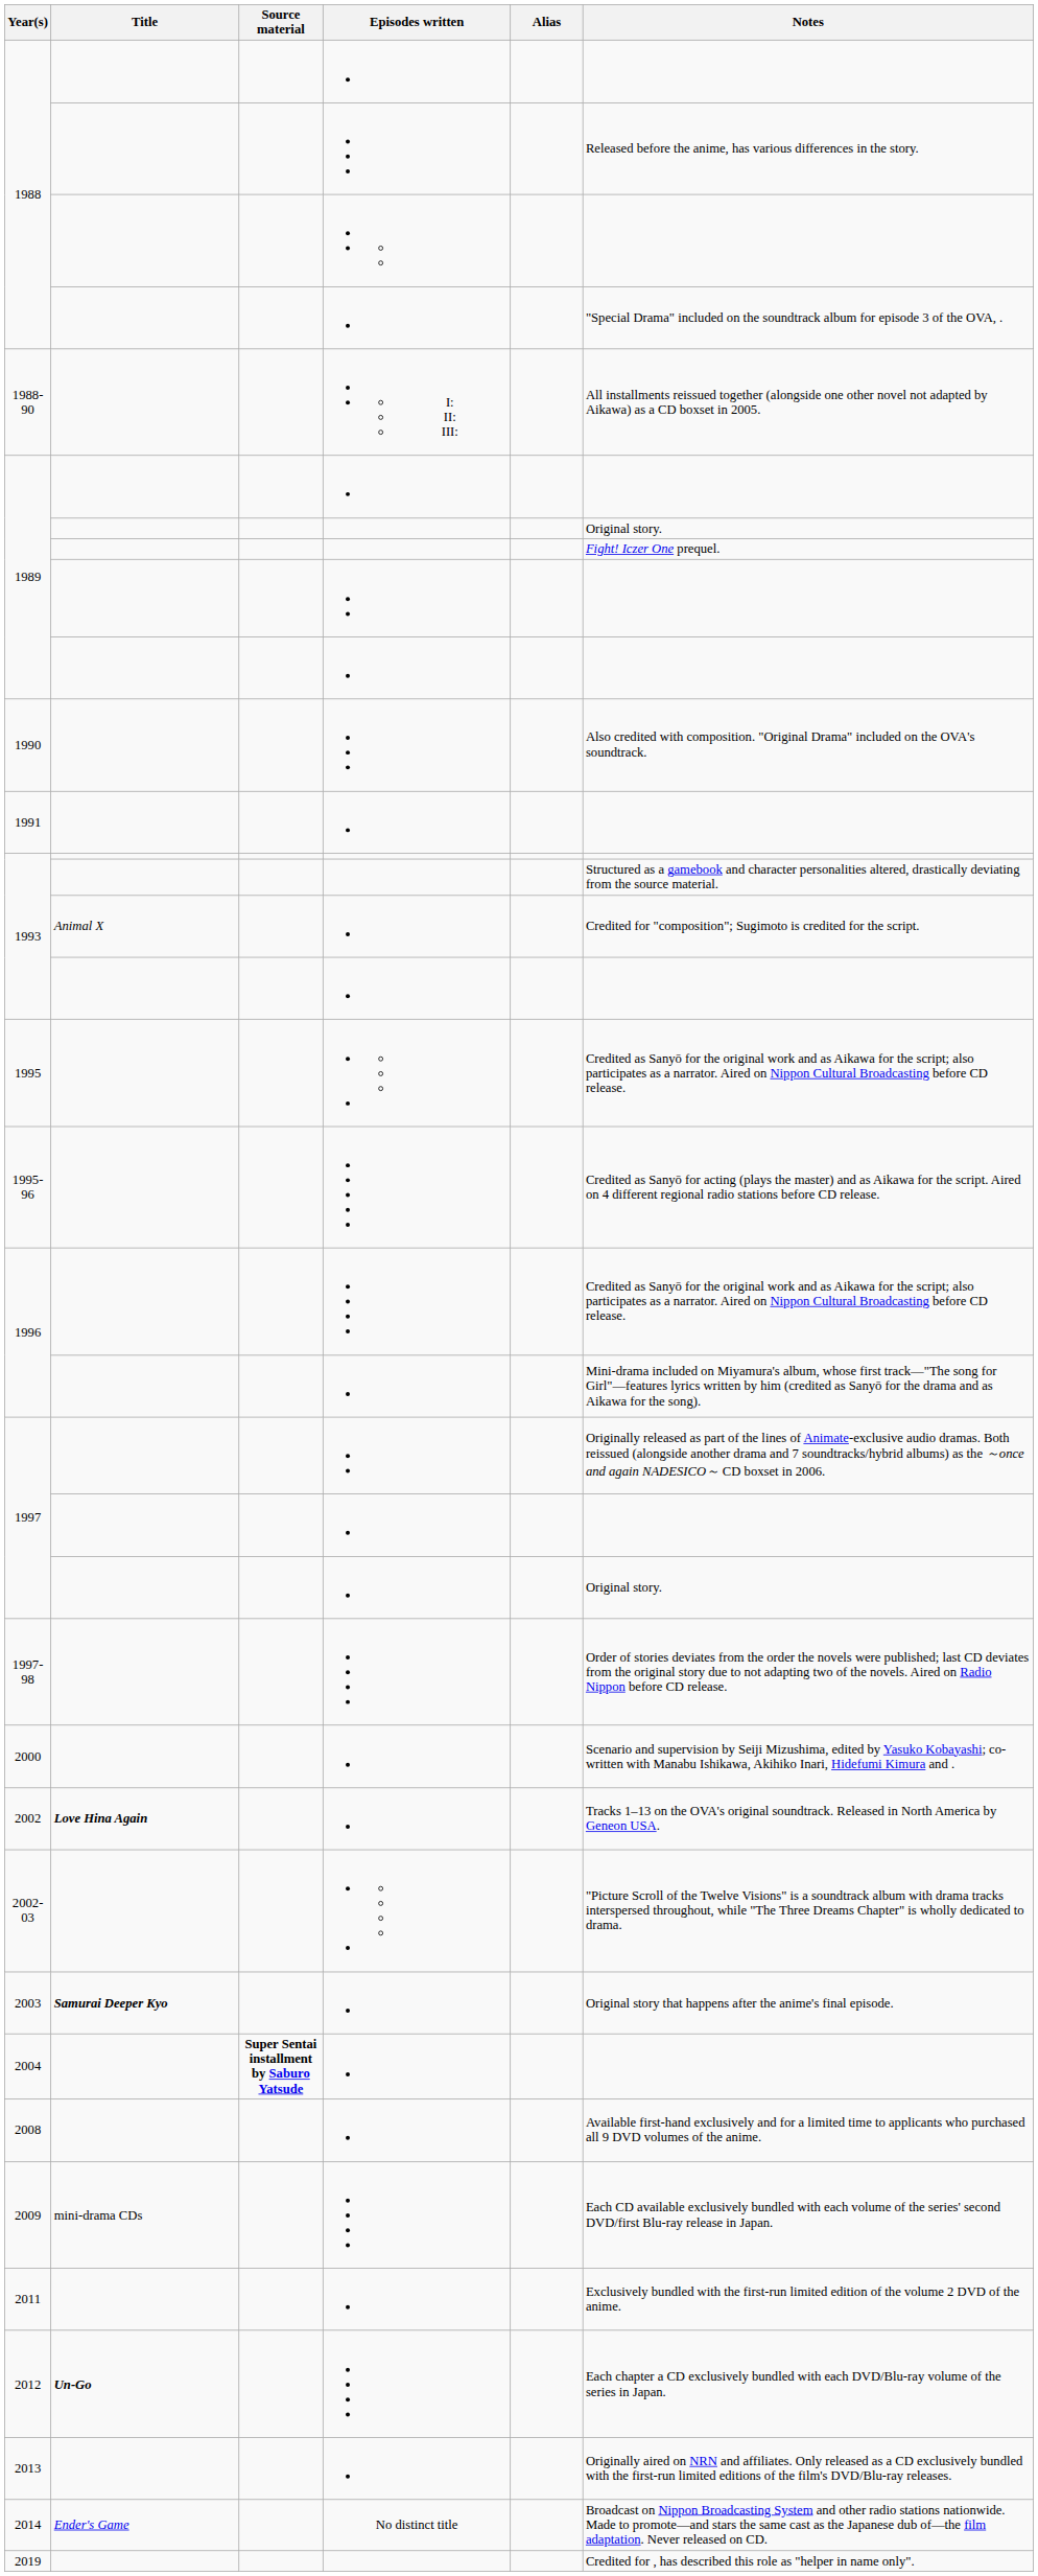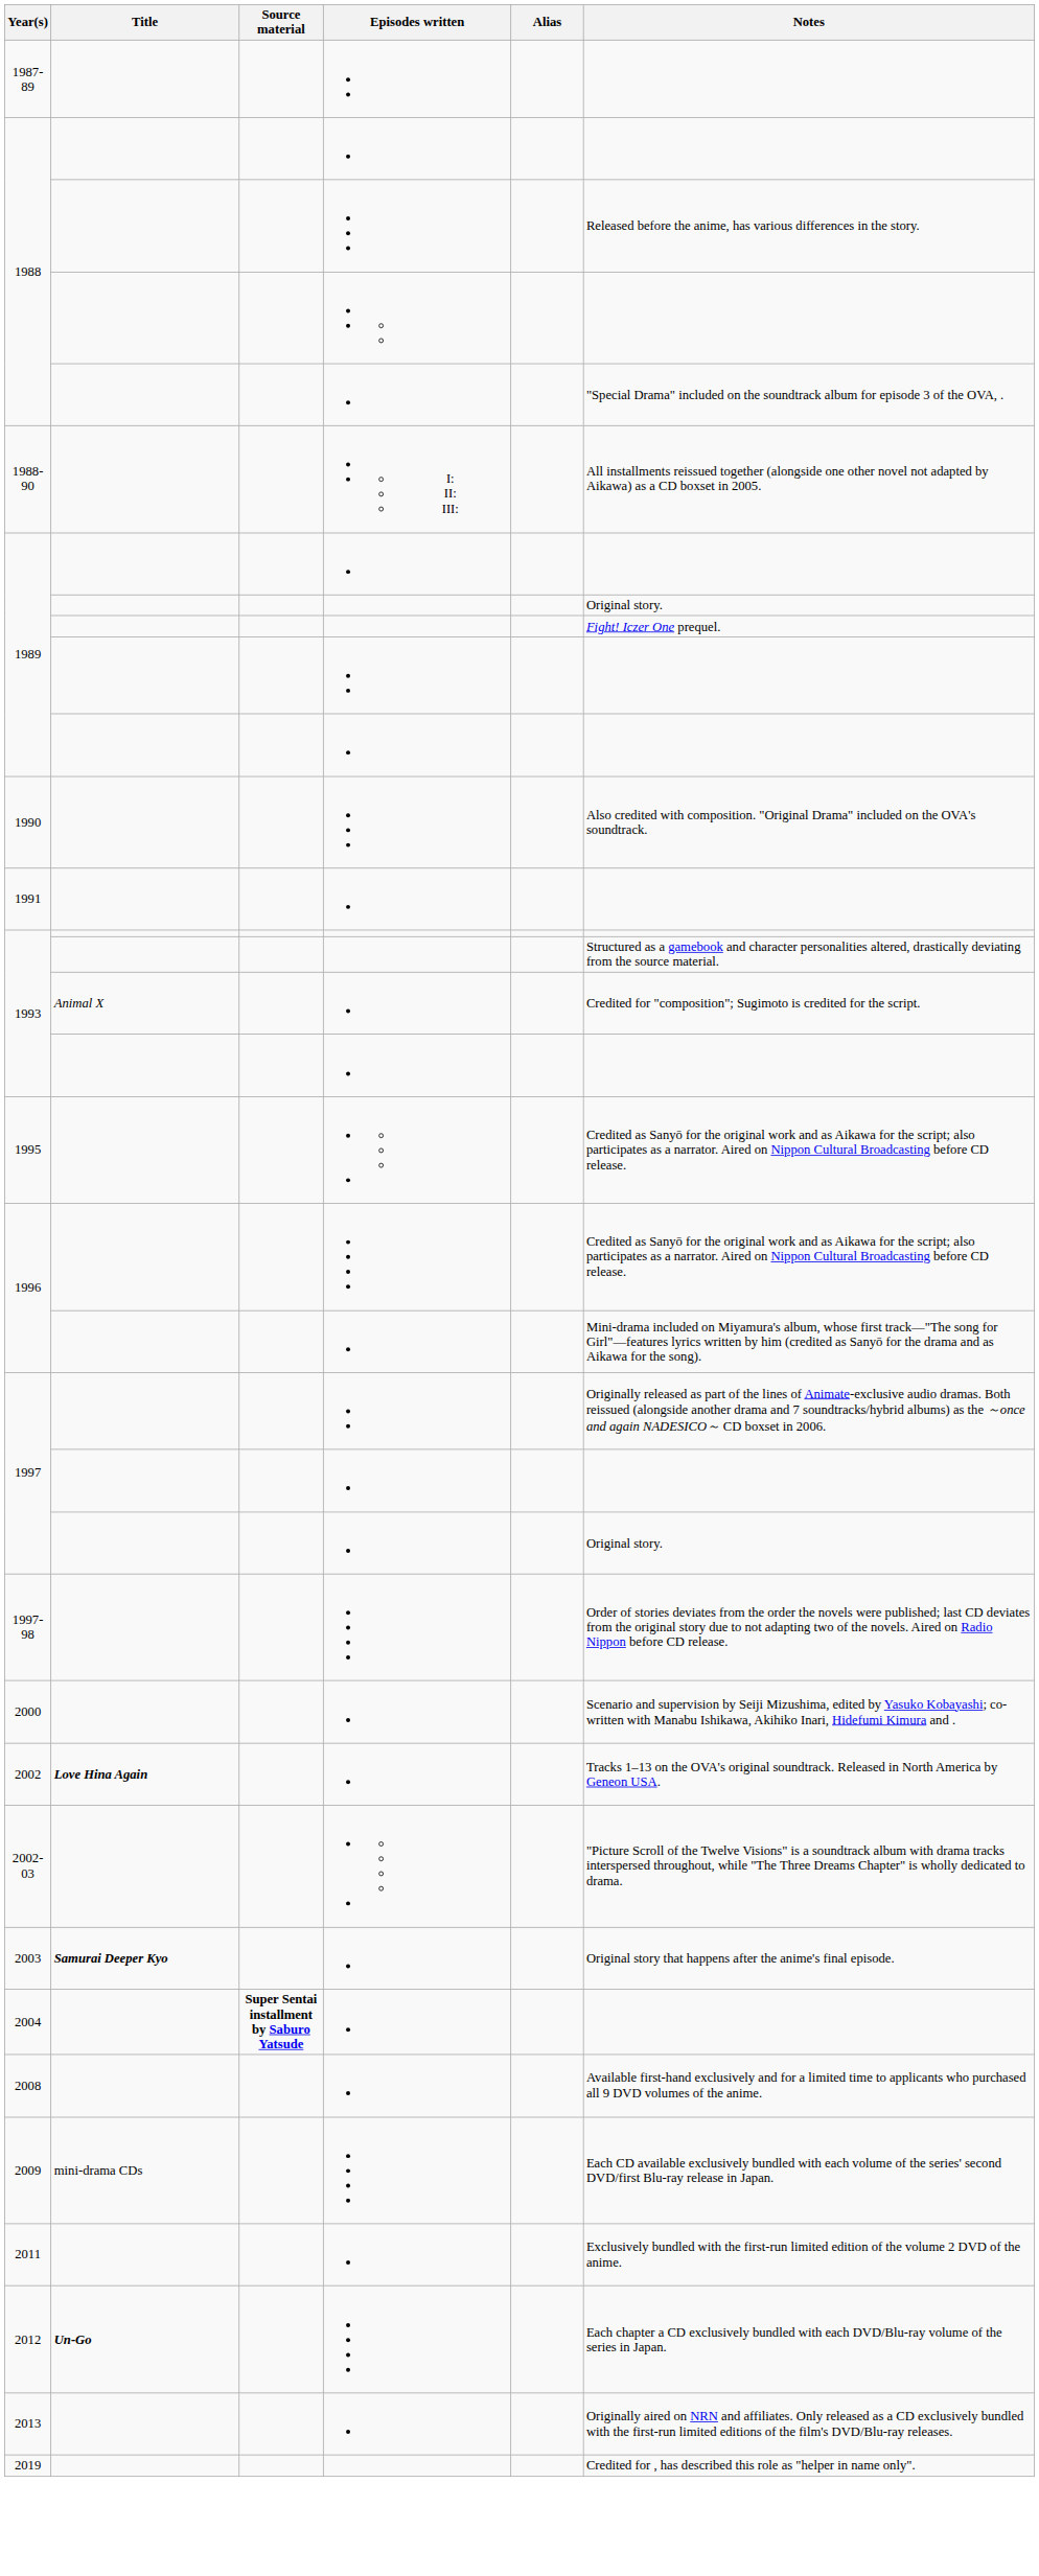 <table class="wikitable sortable" style="text-align:center">
 <tr>
 <th scope="col" width=5>Year(s)</th>
 <th scope="col" width=220>Title</th>
 <th scope="col" width=95>Source material</th>
 <th scope="col" width=220>Episodes written</th>
 <th scope="col" width=80>Alias</th>
 <th scope="col" class="unsortable">Notes</th>
+</tr>
+<tr>
+<td>1987-89</td>
+<td scope="row" style="text-align:left"></td>
+<td></td>
+<td><br><ul><li></li><li></li></ul></td>
+<td></td>
+<td style="text-align:left"></td>
 </tr>
 <tr>
 <td rowspan="4">1988</td>
 <td scope="row" style="text-align:left"></td>
 <td></td>
 <td><br><ul><li></li></ul></td>
 <td></td>
 <td style="text-align:left"></td>
 </tr>
 <tr>
 <td scope="row" style="text-align:left"></td>
 <td></td>
 <td><br><ul><li></li><li></li><li></li></ul></td>
 <td></td>
 <td style="text-align:left">Released before the anime, has various differences in the story.</td>
 </tr>
 <tr>
 <td scope="row" style="text-align:left"></td>
 <td></td>
 <td><br><ul><li></li><li><ul><li></li><li></li></ul></li></ul></td>
 <td></td>
 <td style="text-align:left"></td>
 </tr>
 <tr>
 <td scope="row" style="text-align:left"></td>
 <td></td>
 <td><br><ul><li></li></ul></td>
 <td></td>
 <td style="text-align:left">"Special Drama" included on the soundtrack album for episode 3 of the OVA, .</td>
 </tr>
 <tr>
 <td>1988-90</td>
 <td scope="row" style="text-align:left"></td>
 <td></td>
 <td><br><ul><li></li><li><ul><li>I: </li><li>II: </li><li>III: </li></ul></li></ul></td>
 <td></td>
 <td style="text-align:left">All installments reissued together (alongside one other novel not adapted by Aikawa) as a CD boxset in 2005.</td>
 </tr>
 <tr>
 <td rowspan="5">1989</td>
 <td scope="row" style="text-align:left"></td>
 <td></td>
 <td><br><ul><li></li></ul></td>
 <td></td>
 <td style="text-align:left"></td>
 </tr>
 <tr>
 <td scope="row" style="text-align:left"></td>
 <td></td>
 <td></td>
 <td></td>
 <td style="text-align:left">Original story.</td>
 </tr>
 <tr>
 <td scope="row" style="text-align:left"></td>
 <td></td>
 <td></td>
 <td></td>
 <td style="text-align:left"><em><a href='#'>Fight! Iczer One</a></em> prequel.</td>
 </tr>
 <tr>
 <td scope="row" style="text-align:left"></td>
 <td></td>
 <td><br><ul><li></li><li></li></ul></td>
 <td></td>
 <td style="text-align:left"></td>
 </tr>
 <tr>
 <td scope="row" style="text-align:left"></td>
 <td></td>
 <td><br><ul><li></li></ul></td>
 <td></td>
 <td style="text-align:left"></td>
 </tr>
 <tr>
 <td>1990</td>
 <td scope="row" style="text-align:left"></td>
 <td></td>
 <td><br><ul><li></li><li></li><li></li></ul></td>
 <td></td>
 <td style="text-align:left">Also credited with composition. "Original Drama" included on the OVA's soundtrack.</td>
 </tr>
 <tr>
 <td>1991</td>
 <td scope="row" style="text-align:left"></td>
 <td></td>
 <td><br><ul><li></li></ul></td>
 <td></td>
 <td style="text-align:left"></td>
 </tr>
 <tr>
 <td rowspan="4">1993</td>
 <td scope="row" style="text-align:left"></td>
 <td></td>
 <td></td>
 <td></td>
 <td style="text-align:left"></td>
 </tr>
 <tr>
 <td scope="row" style="text-align:left"></td>
 <td></td>
 <td></td>
 <td></td>
 <td style="text-align:left">Structured as a <a href='#'>gamebook</a> and character personalities altered, drastically deviating from the source material.</td>
 </tr>
 <tr>
 <td scope="row" style="text-align:left"><em>Animal X</em></td>
 <td></td>
 <td><br><ul><li></li></ul></td>
 <td></td>
 <td style="text-align:left">Credited for "composition"; Sugimoto is credited for the script.</td>
 </tr>
 <tr>
 <td scope="row" style="text-align:left"></td>
 <td></td>
 <td><br><ul><li></li></ul></td>
 <td></td>
 <td style="text-align:left"></td>
 </tr>
 <tr>
 <td>1995</td>
 <td scope="row" style="text-align:left"></td>
 <td></td>
 <td><br><ul><li><ul><li></li><li></li><li></li></ul></li><li></li></ul></td>
 <td></td>
 <td style="text-align:left">Credited as Sanyō for the original work and as Aikawa for the script; also participates as a narrator. Aired on <a href='#'>Nippon Cultural Broadcasting</a> before CD release.</td>
 </tr>
 <tr>
-<td>1995-96</td>
-<td scope="row" style="text-align:left"></td>
-<td></td>
-<td><br><ul><li></li><li></li><li></li><li></li><li></li></ul></td>
-<td></td>
-<td style="text-align:left">Credited as Sanyō for acting (plays the master) and as Aikawa for the script. Aired on 4 different regional radio stations before CD release.</td>
-</tr>
-<tr>
 <td rowspan="2">1996</td>
 <td scope="row" style="text-align:left"></td>
 <td></td>
 <td><br><ul><li></li><li></li><li></li><li></li></ul></td>
 <td></td>
 <td style="text-align:left">Credited as Sanyō for the original work and as Aikawa for the script; also participates as a narrator. Aired on <a href='#'>Nippon Cultural Broadcasting</a> before CD release.</td>
 </tr>
 <tr>
 <td scope="row" style="text-align:left"></td>
 <td></td>
 <td><br><ul><li></li></ul></td>
 <td></td>
 <td style="text-align:left">Mini-drama included on Miyamura's  album, whose first track—"The song for Girl"—features lyrics written by him (credited as Sanyō for the drama and as Aikawa for the song).</td>
 </tr>
 <tr>
 <td rowspan="3">1997</td>
 <td scope="row" style="text-align:left"></td>
 <td></td>
 <td><br><ul><li></li><li></li></ul></td>
 <td></td>
 <td style="text-align:left">Originally released as part of the  lines of <a href='#'>Animate</a>-exclusive audio dramas. Both reissued (alongside another drama and 7 soundtracks/hybrid albums) as the <em>～once and again NADESICO～</em> CD boxset in 2006.</td>
 </tr>
 <tr>
 <td scope="row" style="text-align:left"></td>
 <td></td>
 <td><br><ul><li></li></ul></td>
 <td></td>
 <td style="text-align:left"></td>
 </tr>
 <tr>
 <td scope="row" style="text-align:left"></td>
 <td></td>
 <td><br><ul><li></li></ul></td>
 <td></td>
 <td style="text-align:left">Original story.</td>
 </tr>
 <tr>
 <td>1997-98</td>
 <td scope="row" style="text-align:left"></td>
 <td></td>
 <td><br><ul><li></li><li></li><li></li><li></li></ul></td>
 <td></td>
 <td style="text-align:left">Order of stories deviates from the order the novels were published; last CD deviates from the original story due to not adapting two of the novels. Aired on <a href='#'>Radio Nippon</a> before CD release.</td>
 </tr>
 <tr>
 <td>2000</td>
 <td scope="row" style="text-align:left"></td>
 <td></td>
 <td><br><ul><li></li></ul></td>
 <td></td>
 <td style="text-align:left">Scenario and supervision by Seiji Mizushima, edited by <a href='#'>Yasuko Kobayashi</a>; co-written with Manabu Ishikawa, Akihiko Inari, <a href='#'>Hidefumi Kimura</a> and .</td>
 </tr>
 <tr>
 <td>2002</td>
 <td scope="row" style="text-align:left"><strong><em>Love Hina Again</em></strong></td>
 <td></td>
 <td><br><ul><li></li></ul></td>
 <td></td>
 <td style="text-align:left">Tracks 1–13 on the OVA's original soundtrack. Released in North America by <a href='#'>Geneon USA</a>.</td>
 </tr>
 <tr>
 <td>2002-03</td>
 <td scope="row" style="text-align:left"></td>
 <td></td>
 <td><br><ul><li><ul><li></li><li></li><li></li><li></li></ul></li><li></li></ul></td>
 <td></td>
 <td style="text-align:left">"Picture Scroll of the Twelve Visions" is a soundtrack album with drama tracks interspersed throughout, while "The Three Dreams Chapter" is wholly dedicated to drama.</td>
 </tr>
 <tr>
 <td>2003</td>
 <td scope="row" style="text-align:left"><strong><em>Samurai Deeper Kyo</em></strong></td>
 <td></td>
 <td><br><ul><li></li></ul></td>
 <td></td>
 <td style="text-align:left">Original story that happens after the anime's final episode.</td>
 </tr>
 <tr>
 <td>2004</td>
 <td scope="row" style="text-align:left"></td>
 <td><strong>Super Sentai installment by <a href='#'>Saburo Yatsude</a></strong></td>
 <td><br><ul><li></li></ul></td>
 <td></td>
 <td style="text-align:left"></td>
 </tr>
 <tr>
 <td>2008</td>
 <td scope="row" style="text-align:left"></td>
 <td></td>
 <td><br><ul><li></li></ul></td>
 <td></td>
 <td style="text-align:left">Available first-hand exclusively and for a limited time to applicants who purchased all 9 DVD volumes of the anime.</td>
 </tr>
 <tr>
 <td>2009</td>
 <td scope="row" style="text-align:left"> mini-drama CDs</td>
 <td></td>
 <td><br><ul><li></li><li></li><li></li><li></li></ul></td>
 <td></td>
 <td style="text-align:left">Each CD available exclusively bundled with each volume of the series' second DVD/first Blu-ray release in Japan.</td>
 </tr>
 <tr>
 <td>2011</td>
 <td scope="row" style="text-align:left"></td>
 <td></td>
 <td><br><ul><li></li></ul></td>
 <td></td>
 <td style="text-align:left">Exclusively bundled with the first-run limited edition of the volume 2 DVD of the anime.</td>
 </tr>
 <tr>
 <td>2012</td>
 <td scope="row" style="text-align:left"><strong><em>Un-Go</em></strong></td>
 <td></td>
 <td><br><ul><li></li><li></li><li></li><li></li></ul></td>
 <td></td>
 <td style="text-align:left">Each chapter a CD exclusively bundled with each DVD/Blu-ray volume of the series in Japan.</td>
 </tr>
 <tr>
 <td>2013</td>
 <td scope="row" style="text-align:left"></td>
 <td></td>
 <td><br><ul><li></li></ul></td>
 <td></td>
 <td style="text-align:left">Originally aired on <a href='#'>NRN</a> and affiliates. Only released as a CD exclusively bundled with the first-run limited editions of the film's DVD/Blu-ray releases.</td>
 </tr>
 <tr>
-<td>2014</td>
-<td scope="row" style="text-align:left"><em><a href='#'>Ender's Game</a></em></td>
-<td></td>
-<td>No distinct title</td>
-<td></td>
-<td style="text-align:left">Broadcast on <a href='#'>Nippon Broadcasting System</a> and other radio stations nationwide. Made to promote—and stars the same cast as the Japanese dub of—the <a href='#'>film adaptation</a>. Never released on CD.</td>
-</tr>
-<tr>
 <td>2019</td>
 <td scope="row" style="text-align:left"></td>
 <td></td>
 <td></td>
 <td></td>
 <td style="text-align:left">Credited for , has described this role as "helper in name only".</td>
 </tr>
 </table>
